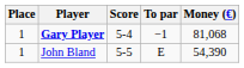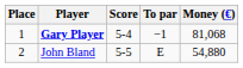 <table class="wikitable">
 <tr>
 <th>Place</th>
 <th>Player</th>
 <th>Score</th>
 <th>To par</th>
 <th>Money (<a href='#'>€</a>)</th>
 </tr>
 <tr>
 <td align=center>1</td>
 <td> <strong><a href='#'>Gary Player</a></strong></td>
 <td align=center>5-4</td>
 <td align=center>−1</td>
 <td align=center>81,068</td>
 </tr>
 <tr>
-<td align=center>1</td>
+<td align=center>2</td>
 <td> <a href='#'>John Bland</a></td>
 <td align=center>5-5</td>
 <td align=center>E</td>
-<td align=center>54,390</td>
+<td align=center>54,880</td>
 </tr>
 </table>
